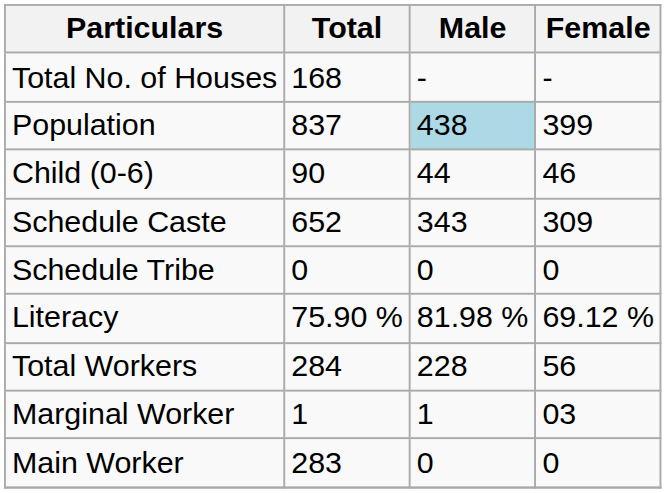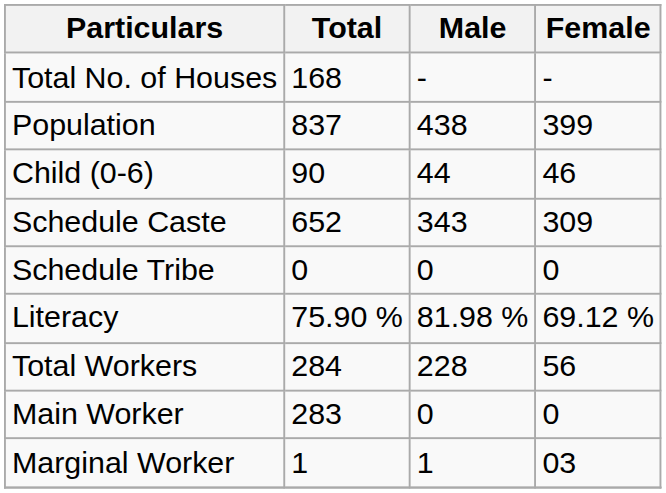 <table class="wikitable sortable">
 <tr>
 <th>Particulars</th>
 <th>Total</th>
 <th>Male</th>
 <th>Female</th>
 </tr>
 <tr>
 <td>Total No. of Houses</td>
 <td>168</td>
 <td>-</td>
 <td>-</td>
 </tr>
 <tr>
 <td>Population</td>
 <td>837</td>
-<td style="background: lightblue;">438</td>
+<td>438</td>
 <td>399</td>
 </tr>
 <tr>
 <td>Child (0-6)</td>
 <td>90</td>
 <td>44</td>
 <td>46</td>
 </tr>
 <tr>
 <td>Schedule Caste</td>
 <td>652</td>
 <td>343</td>
 <td>309</td>
 </tr>
 <tr>
 <td>Schedule Tribe</td>
 <td>0</td>
 <td>0</td>
 <td>0</td>
 </tr>
 <tr>
 <td>Literacy</td>
 <td>75.90 %</td>
 <td>81.98 %</td>
 <td>69.12 %</td>
 </tr>
 <tr>
 <td>Total Workers</td>
 <td>284</td>
 <td>228</td>
 <td>56</td>
 </tr>
 <tr>
+<td>Main Worker</td>
+<td>283</td>
+<td>0</td>
+<td>0</td>
+</tr>
+<tr>
 <td>Marginal Worker</td>
 <td>1</td>
 <td>1</td>
 <td>03</td>
 </tr>
 <tr>
-<td>Main Worker</td>
-<td>283</td>
-<td>0</td>
-<td>0</td>
-</tr>
-<tr>
 </tr>
 </table>
